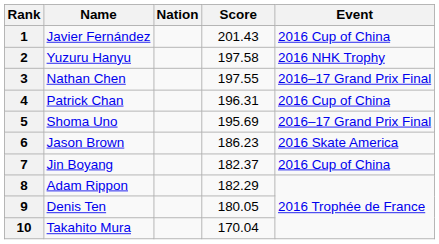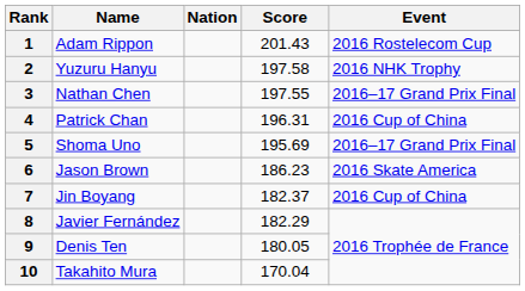 <table class="wikitable sortable">
 <tr>
 <th>Rank</th>
 <th>Name</th>
 <th>Nation</th>
 <th style="width:80px;">Score</th>
 <th>Event</th>
 </tr>
 <tr>
 <th>1</th>
-<td><a href='#'>Javier Fernández</a></td>
+<td><a href='#'>Adam Rippon</a></td>
 <td></td>
 <td style="text-align:center;">201.43</td>
-<td><a href='#'>2016 Cup of China</a></td>
+<td><a href='#'>2016 Rostelecom Cup</a></td>
 </tr>
 <tr>
 <th>2</th>
 <td><a href='#'>Yuzuru Hanyu</a></td>
 <td></td>
 <td style="text-align:center;">197.58</td>
 <td><a href='#'>2016 NHK Trophy</a></td>
 </tr>
 <tr>
 <th>3</th>
 <td><a href='#'>Nathan Chen</a></td>
 <td></td>
 <td style="text-align:center;">197.55</td>
 <td><a href='#'>2016–17 Grand Prix Final</a></td>
 </tr>
 <tr>
 <th>4</th>
 <td><a href='#'>Patrick Chan</a></td>
 <td></td>
 <td style="text-align:center;">196.31</td>
 <td><a href='#'>2016 Cup of China</a></td>
 </tr>
 <tr>
 <th>5</th>
 <td><a href='#'>Shoma Uno</a></td>
 <td></td>
 <td style="text-align:center;">195.69</td>
 <td><a href='#'>2016–17 Grand Prix Final</a></td>
 </tr>
 <tr>
 <th>6</th>
 <td><a href='#'>Jason Brown</a></td>
 <td></td>
 <td style="text-align:center;">186.23</td>
 <td><a href='#'>2016 Skate America</a></td>
 </tr>
 <tr>
 <th>7</th>
 <td><a href='#'>Jin Boyang</a></td>
 <td></td>
 <td style="text-align:center;">182.37</td>
 <td><a href='#'>2016 Cup of China</a></td>
 </tr>
 <tr>
 <th>8</th>
-<td><a href='#'>Adam Rippon</a></td>
+<td><a href='#'>Javier Fernández</a></td>
 <td></td>
 <td style="text-align:center;">182.29</td>
 <td rowspan="3"><a href='#'>2016 Trophée de France</a></td>
 </tr>
 <tr>
 <th>9</th>
 <td><a href='#'>Denis Ten</a></td>
 <td></td>
 <td style="text-align:center;">180.05</td>
 </tr>
 <tr>
 <th>10</th>
 <td><a href='#'>Takahito Mura</a></td>
 <td></td>
 <td style="text-align:center;">170.04</td>
 </tr>
 </table>
